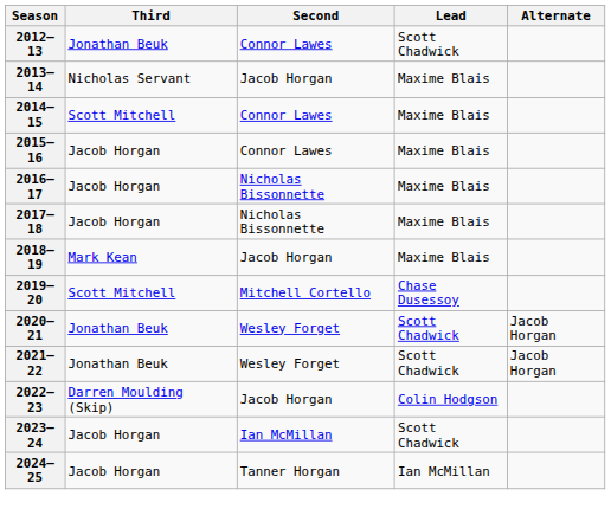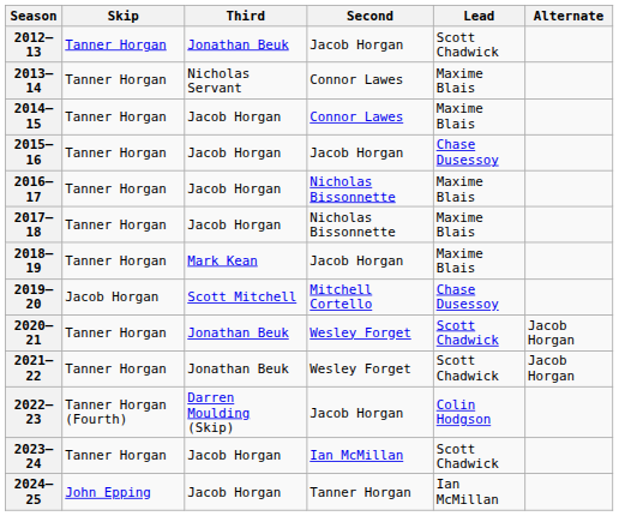 <table class="wikitable">
 <tr>
 <th scope="col">Season</th>
+<th scope="col">Skip</th>
 <th scope="col">Third</th>
 <th scope="col">Second</th>
 <th scope="col">Lead</th>
 <th scope="col">Alternate</th>
 </tr>
 <tr>
 <th scope="row">2012–13</th>
+<td><a href='#'>Tanner Horgan</a></td>
 <td><a href='#'>Jonathan Beuk</a></td>
-<td><a href='#'>Connor Lawes</a></td>
+<td>Jacob Horgan</td>
 <td>Scott Chadwick</td>
 <td></td>
 </tr>
 <tr>
 <th scope="row">2013–14</th>
+<td>Tanner Horgan</td>
 <td>Nicholas Servant</td>
-<td>Jacob Horgan</td>
+<td>Connor Lawes</td>
 <td>Maxime Blais</td>
 <td></td>
 </tr>
 <tr>
 <th scope="row">2014–15</th>
-<td><a href='#'>Scott Mitchell</a></td>
+<td>Tanner Horgan</td>
+<td>Jacob Horgan</td>
 <td><a href='#'>Connor Lawes</a></td>
 <td>Maxime Blais</td>
 <td></td>
 </tr>
 <tr>
 <th scope="row">2015–16</th>
+<td>Tanner Horgan</td>
 <td>Jacob Horgan</td>
-<td>Connor Lawes</td>
-<td>Maxime Blais</td>
+<td>Jacob Horgan</td>
+<td><a href='#'>Chase Dusessoy</a></td>
 <td></td>
 </tr>
 <tr>
 <th scope="row">2016–17</th>
+<td>Tanner Horgan</td>
 <td>Jacob Horgan</td>
 <td><a href='#'>Nicholas Bissonnette</a></td>
 <td>Maxime Blais</td>
 <td></td>
 </tr>
 <tr>
 <th scope="row">2017–18</th>
+<td>Tanner Horgan</td>
 <td>Jacob Horgan</td>
 <td>Nicholas Bissonnette</td>
 <td>Maxime Blais</td>
 <td></td>
 </tr>
 <tr>
 <th scope="row">2018–19</th>
+<td>Tanner Horgan</td>
 <td><a href='#'>Mark Kean</a></td>
 <td>Jacob Horgan</td>
 <td>Maxime Blais</td>
 <td></td>
 </tr>
 <tr>
 <th scope="row">2019–20</th>
+<td>Jacob Horgan</td>
 <td><a href='#'>Scott Mitchell</a></td>
 <td><a href='#'>Mitchell Cortello</a></td>
 <td><a href='#'>Chase Dusessoy</a></td>
 <td></td>
 </tr>
 <tr>
 <th scope="row">2020–21</th>
+<td>Tanner Horgan</td>
 <td><a href='#'>Jonathan Beuk</a></td>
 <td><a href='#'>Wesley Forget</a></td>
 <td><a href='#'>Scott Chadwick</a></td>
 <td>Jacob Horgan</td>
 </tr>
 <tr>
 <th scope="row">2021–22</th>
+<td>Tanner Horgan</td>
 <td>Jonathan Beuk</td>
 <td>Wesley Forget</td>
 <td>Scott Chadwick</td>
 <td>Jacob Horgan</td>
 </tr>
 <tr>
 <th scope="row">2022–23</th>
+<td>Tanner Horgan (Fourth)</td>
 <td><a href='#'>Darren Moulding</a> (Skip)</td>
 <td>Jacob Horgan</td>
 <td><a href='#'>Colin Hodgson</a></td>
 <td></td>
 </tr>
 <tr>
 <th scope="row">2023–24</th>
+<td>Tanner Horgan</td>
 <td>Jacob Horgan</td>
 <td><a href='#'>Ian McMillan</a></td>
 <td>Scott Chadwick</td>
 <td></td>
 </tr>
 <tr>
 <th scope="row">2024–25</th>
+<td><a href='#'>John Epping</a></td>
 <td>Jacob Horgan</td>
 <td>Tanner Horgan</td>
 <td>Ian McMillan</td>
 <td></td>
 </tr>
 </table>
